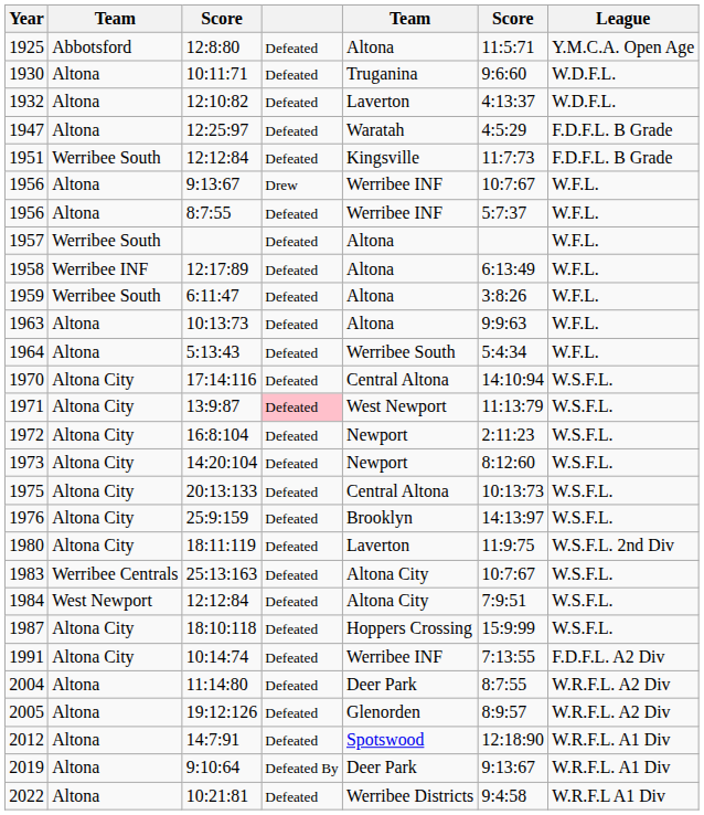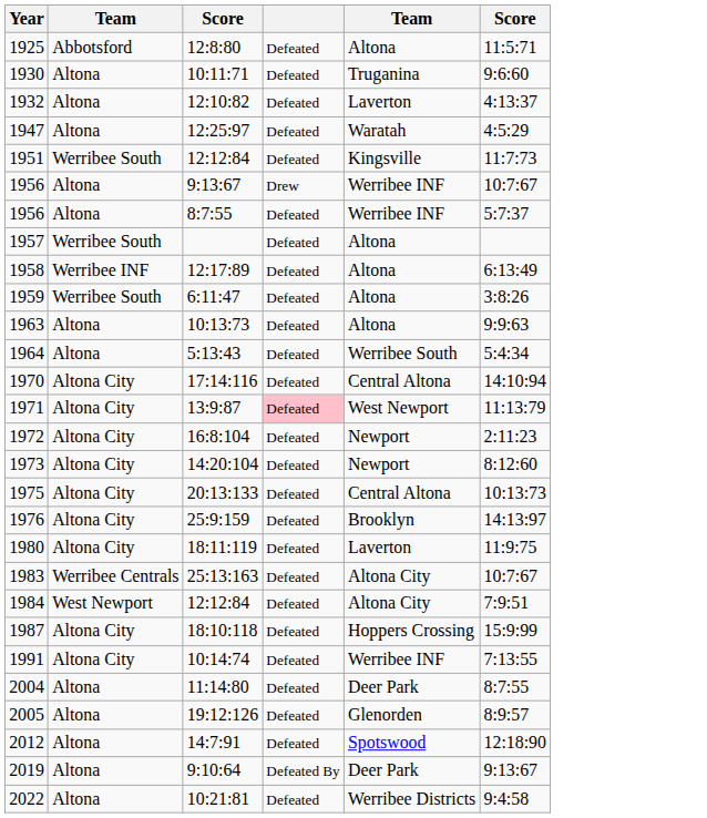 <table class="wikitable">
 <tr>
 <th>Year</th>
 <th>Team</th>
 <th>Score</th>
 <th></th>
 <th>Team</th>
 <th>Score</th>
-<th>League</th>
 </tr>
 <tr>
 <td>1925 </td>
 <td>Abbotsford</td>
 <td>12:8:80</td>
 <td><small>Defeated</small></td>
 <td>Altona</td>
 <td>11:5:71</td>
-<td>Y.M.C.A. Open Age</td>
 </tr>
 <tr>
 <td>1930</td>
 <td>Altona</td>
 <td>10:11:71</td>
 <td><small>Defeated</small></td>
 <td>Truganina</td>
 <td>9:6:60</td>
-<td>W.D.F.L.</td>
 </tr>
 <tr>
 <td>1932</td>
 <td>Altona</td>
 <td>12:10:82</td>
 <td><small>Defeated</small></td>
 <td>Laverton</td>
 <td>4:13:37</td>
-<td>W.D.F.L.</td>
 </tr>
 <tr>
 <td>1947 </td>
 <td>Altona</td>
 <td>12:25:97</td>
 <td><small>Defeated</small></td>
 <td>Waratah</td>
 <td>4:5:29</td>
-<td>F.D.F.L. B Grade</td>
 </tr>
 <tr>
 <td>1951 </td>
 <td>Werribee South</td>
 <td>12:12:84</td>
 <td><small>Defeated</small></td>
 <td>Kingsville</td>
 <td>11:7:73</td>
-<td>F.D.F.L. B Grade</td>
 </tr>
 <tr>
 <td>1956</td>
 <td>Altona</td>
 <td>9:13:67</td>
 <td><small>Drew</small></td>
 <td>Werribee INF</td>
 <td>10:7:67</td>
-<td>W.F.L.</td>
 </tr>
 <tr>
 <td>1956</td>
 <td>Altona</td>
 <td>8:7:55</td>
 <td><small>Defeated</small></td>
 <td>Werribee INF</td>
 <td>5:7:37</td>
-<td>W.F.L.</td>
 </tr>
 <tr>
 <td>1957</td>
 <td>Werribee South</td>
 <td></td>
 <td><small>Defeated</small></td>
 <td>Altona</td>
 <td></td>
-<td>W.F.L.</td>
 </tr>
 <tr>
 <td>1958</td>
 <td>Werribee INF</td>
 <td>12:17:89</td>
 <td><small>Defeated</small></td>
 <td>Altona</td>
 <td>6:13:49</td>
-<td>W.F.L.</td>
 </tr>
 <tr>
 <td>1959</td>
 <td>Werribee South</td>
 <td>6:11:47</td>
 <td><small>Defeated</small></td>
 <td>Altona</td>
 <td>3:8:26</td>
-<td>W.F.L.</td>
 </tr>
 <tr>
 <td>1963</td>
 <td>Altona</td>
 <td>10:13:73</td>
 <td><small>Defeated</small></td>
 <td>Altona</td>
 <td>9:9:63</td>
-<td>W.F.L.</td>
 </tr>
 <tr>
 <td>1964</td>
 <td>Altona</td>
 <td>5:13:43</td>
 <td><small>Defeated</small></td>
 <td>Werribee South</td>
 <td>5:4:34</td>
-<td>W.F.L.</td>
 </tr>
 <tr>
 <td>1970</td>
 <td>Altona City</td>
 <td>17:14:116</td>
 <td><small>Defeated</small></td>
 <td>Central Altona</td>
 <td>14:10:94</td>
-<td>W.S.F.L.</td>
 </tr>
 <tr>
 <td>1971</td>
 <td>Altona City</td>
 <td>13:9:87</td>
 <td style="background: pink;"><small>Defeated</small></td>
 <td>West Newport</td>
 <td>11:13:79</td>
-<td>W.S.F.L.</td>
 </tr>
 <tr>
 <td>1972</td>
 <td>Altona City</td>
 <td>16:8:104</td>
 <td><small>Defeated</small></td>
 <td>Newport</td>
 <td>2:11:23</td>
-<td>W.S.F.L.</td>
 </tr>
 <tr>
 <td>1973</td>
 <td>Altona City</td>
 <td>14:20:104</td>
 <td><small>Defeated</small></td>
 <td>Newport</td>
 <td>8:12:60</td>
-<td>W.S.F.L.</td>
 </tr>
 <tr>
 <td>1975</td>
 <td>Altona City</td>
 <td>20:13:133</td>
 <td><small>Defeated</small></td>
 <td>Central Altona</td>
 <td>10:13:73</td>
-<td>W.S.F.L.</td>
 </tr>
 <tr>
 <td>1976</td>
 <td>Altona City</td>
 <td>25:9:159</td>
 <td><small>Defeated</small></td>
 <td>Brooklyn</td>
 <td>14:13:97</td>
-<td>W.S.F.L.</td>
 </tr>
 <tr>
 <td>1980</td>
 <td>Altona City</td>
 <td>18:11:119</td>
 <td><small>Defeated</small></td>
 <td>Laverton</td>
 <td>11:9:75</td>
-<td>W.S.F.L. 2nd Div</td>
 </tr>
 <tr>
 <td>1983</td>
 <td>Werribee Centrals</td>
 <td>25:13:163</td>
 <td><small>Defeated</small></td>
 <td>Altona City</td>
 <td>10:7:67</td>
-<td>W.S.F.L.</td>
 </tr>
 <tr>
 <td>1984</td>
 <td>West Newport</td>
 <td>12:12:84</td>
 <td><small>Defeated</small></td>
 <td>Altona City</td>
 <td>7:9:51</td>
-<td>W.S.F.L.</td>
 </tr>
 <tr>
 <td>1987</td>
 <td>Altona City</td>
 <td>18:10:118</td>
 <td><small>Defeated</small></td>
 <td>Hoppers Crossing</td>
 <td>15:9:99</td>
-<td>W.S.F.L.</td>
 </tr>
 <tr>
 <td>1991</td>
 <td>Altona City</td>
 <td>10:14:74</td>
 <td><small>Defeated</small></td>
 <td>Werribee INF</td>
 <td>7:13:55</td>
-<td>F.D.F.L. A2 Div</td>
 </tr>
 <tr>
 <td>2004</td>
 <td>Altona</td>
 <td>11:14:80</td>
 <td><small>Defeated</small></td>
 <td>Deer Park</td>
 <td>8:7:55</td>
-<td>W.R.F.L. A2 Div</td>
 </tr>
 <tr>
 <td>2005</td>
 <td>Altona</td>
 <td>19:12:126</td>
 <td><small>Defeated</small></td>
 <td>Glenorden</td>
 <td>8:9:57</td>
-<td>W.R.F.L. A2 Div</td>
 </tr>
 <tr>
 <td>2012</td>
 <td>Altona</td>
 <td>14:7:91</td>
 <td><small>Defeated</small></td>
 <td><a href='#'>Spotswood</a></td>
 <td>12:18:90</td>
-<td>W.R.F.L. A1 Div</td>
 </tr>
 <tr>
 <td>2019</td>
 <td>Altona</td>
 <td>9:10:64</td>
 <td><small>Defeated By</small></td>
 <td>Deer Park</td>
 <td>9:13:67</td>
-<td>W.R.F.L. A1 Div</td>
 </tr>
 <tr>
 <td>2022</td>
 <td>Altona</td>
 <td>10:21:81</td>
 <td><small>Defeated</small></td>
 <td>Werribee Districts</td>
 <td>9:4:58</td>
-<td>W.R.F.L A1 Div</td>
 </tr>
 </table>
